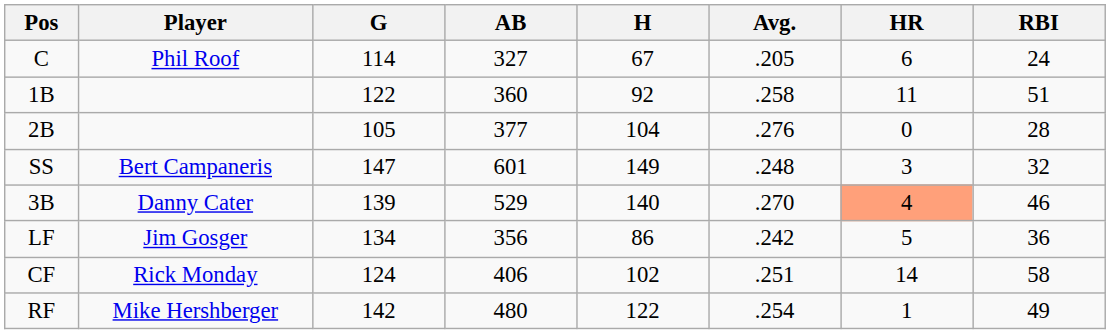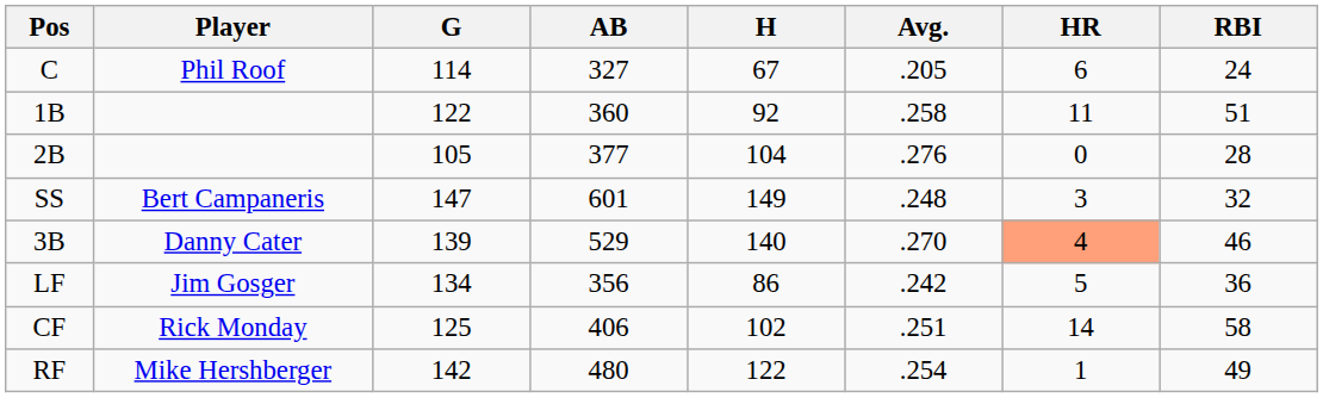 <table class="wikitable sortable">
 <tr>
 <th bgcolor="#DDDDFF" width="5%">Pos</th>
 <th bgcolor="#DDDDFF" width="16%">Player</th>
 <th bgcolor="#DDDDFF" width="9%">G</th>
 <th bgcolor="#DDDDFF" width="9%">AB</th>
 <th bgcolor="#DDDDFF" width="9%">H</th>
 <th bgcolor="#DDDDFF" width="9%">Avg.</th>
 <th bgcolor="#DDDDFF" width="9%">HR</th>
 <th bgcolor="#DDDDFF" width="9%">RBI</th>
 </tr>
 <tr align="center">
 <td>C</td>
 <td><a href='#'>Phil Roof</a></td>
 <td>114</td>
 <td>327</td>
 <td>67</td>
 <td>.205</td>
 <td>6</td>
 <td>24</td>
 </tr>
 <tr align="center">
 <td>1B</td>
 <td></td>
 <td>122</td>
 <td>360</td>
 <td>92</td>
 <td>.258</td>
 <td>11</td>
 <td>51</td>
 </tr>
 <tr align="center">
 <td>2B</td>
 <td></td>
 <td>105</td>
 <td>377</td>
 <td>104</td>
 <td>.276</td>
 <td>0</td>
 <td>28</td>
 </tr>
 <tr align="center">
 <td>SS</td>
 <td><a href='#'>Bert Campaneris</a></td>
 <td>147</td>
 <td>601</td>
 <td>149</td>
 <td>.248</td>
 <td>3</td>
 <td>32</td>
 </tr>
 <tr align="center">
 <td>3B</td>
 <td><a href='#'>Danny Cater</a></td>
 <td>139</td>
 <td>529</td>
 <td>140</td>
 <td>.270</td>
 <td style="background: lightsalmon;">4</td>
 <td>46</td>
 </tr>
 <tr align="center">
 <td>LF</td>
 <td><a href='#'>Jim Gosger</a></td>
 <td>134</td>
 <td>356</td>
 <td>86</td>
 <td>.242</td>
 <td>5</td>
 <td>36</td>
 </tr>
 <tr align="center">
 <td>CF</td>
 <td><a href='#'>Rick Monday</a></td>
-<td>124</td>
+<td>125</td>
 <td>406</td>
 <td>102</td>
 <td>.251</td>
 <td>14</td>
 <td>58</td>
 </tr>
 <tr align="center">
 <td>RF</td>
 <td><a href='#'>Mike Hershberger</a></td>
 <td>142</td>
 <td>480</td>
 <td>122</td>
 <td>.254</td>
 <td>1</td>
 <td>49</td>
 </tr>
 </table>
